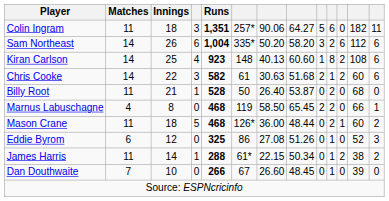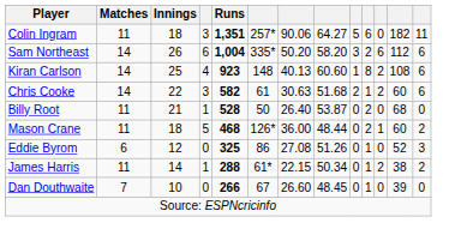 <table class="wikitable" style="text-align:center">
 <tr>
 <th>Player</th>
 <th>Matches</th>
 <th>Innings</th>
 <th></th>
 <th>Runs</th>
 <th></th>
 <th></th>
 <th></th>
 <th></th>
 <th></th>
 <th></th>
 <th></th>
 <th></th>
 </tr>
 <tr>
 <td align="left"><a href='#'>Colin Ingram</a></td>
 <td>11</td>
 <td>18</td>
 <td>3</td>
 <td><strong>1,351</strong></td>
 <td>257*</td>
 <td>90.06</td>
 <td>64.27</td>
 <td>5</td>
 <td>6</td>
 <td>0</td>
 <td>182</td>
 <td>11</td>
 </tr>
 <tr>
 <td align="left"><a href='#'>Sam Northeast</a></td>
 <td>14</td>
 <td>26</td>
 <td>6</td>
 <td><strong>1,004</strong></td>
 <td>335*</td>
 <td>50.20</td>
 <td>58.20</td>
 <td>3</td>
 <td>2</td>
 <td>6</td>
 <td>112</td>
 <td>6</td>
 </tr>
 <tr>
 <td align="left"><a href='#'>Kiran Carlson</a></td>
 <td>14</td>
 <td>25</td>
 <td>4</td>
 <td><strong>923</strong></td>
 <td>148</td>
 <td>40.13</td>
 <td>60.60</td>
 <td>1</td>
 <td>8</td>
 <td>2</td>
 <td>108</td>
 <td>6</td>
 </tr>
 <tr>
 <td align="left"><a href='#'>Chris Cooke</a></td>
 <td>14</td>
 <td>22</td>
 <td>3</td>
 <td><strong>582</strong></td>
 <td>61</td>
 <td>30.63</td>
 <td>51.68</td>
 <td>2</td>
 <td>1</td>
 <td>2</td>
 <td>60</td>
 <td>6</td>
 </tr>
 <tr>
 <td align="left"><a href='#'>Billy Root</a></td>
 <td>11</td>
 <td>21</td>
 <td>1</td>
 <td><strong>528</strong></td>
 <td>50</td>
 <td>26.40</td>
 <td>53.87</td>
 <td>0</td>
 <td>2</td>
 <td>0</td>
 <td>68</td>
 <td>0</td>
 </tr>
 <tr>
-<td align="left"><a href='#'>Marnus Labuschagne</a></td>
-<td>4</td>
-<td>8</td>
-<td>0</td>
-<td><strong>468</strong></td>
-<td>119</td>
-<td>58.50</td>
-<td>65.45</td>
-<td>2</td>
-<td>2</td>
-<td>0</td>
-<td>66</td>
-<td>1</td>
-</tr>
-<tr>
 <td align="left"><a href='#'>Mason Crane</a></td>
 <td>11</td>
 <td>18</td>
 <td>5</td>
 <td><strong>468</strong></td>
 <td>126*</td>
 <td>36.00</td>
 <td>48.44</td>
 <td>0</td>
 <td>2</td>
 <td>1</td>
 <td>60</td>
 <td>2</td>
 </tr>
 <tr>
 <td align="left"><a href='#'>Eddie Byrom</a></td>
 <td>6</td>
 <td>12</td>
 <td>0</td>
 <td><strong>325</strong></td>
 <td>86</td>
 <td>27.08</td>
 <td>51.26</td>
 <td>0</td>
 <td>1</td>
 <td>0</td>
 <td>52</td>
 <td>3</td>
 </tr>
 <tr>
 <td align="left"><a href='#'>James Harris</a></td>
 <td>11</td>
 <td>14</td>
 <td>1</td>
 <td><strong>288</strong></td>
 <td>61*</td>
 <td>22.15</td>
 <td>50.34</td>
 <td>0</td>
 <td>1</td>
 <td>2</td>
 <td>38</td>
 <td>2</td>
 </tr>
 <tr>
 <td align="left"><a href='#'>Dan Douthwaite</a></td>
 <td>7</td>
 <td>10</td>
 <td>0</td>
 <td><strong>266</strong></td>
 <td>67</td>
 <td>26.60</td>
 <td>48.45</td>
 <td>0</td>
 <td>1</td>
 <td>0</td>
 <td>39</td>
 <td>0</td>
 </tr>
 <tr>
 <td colspan="13">Source: <em>ESPNcricinfo</em></td>
 </tr>
 </table>
